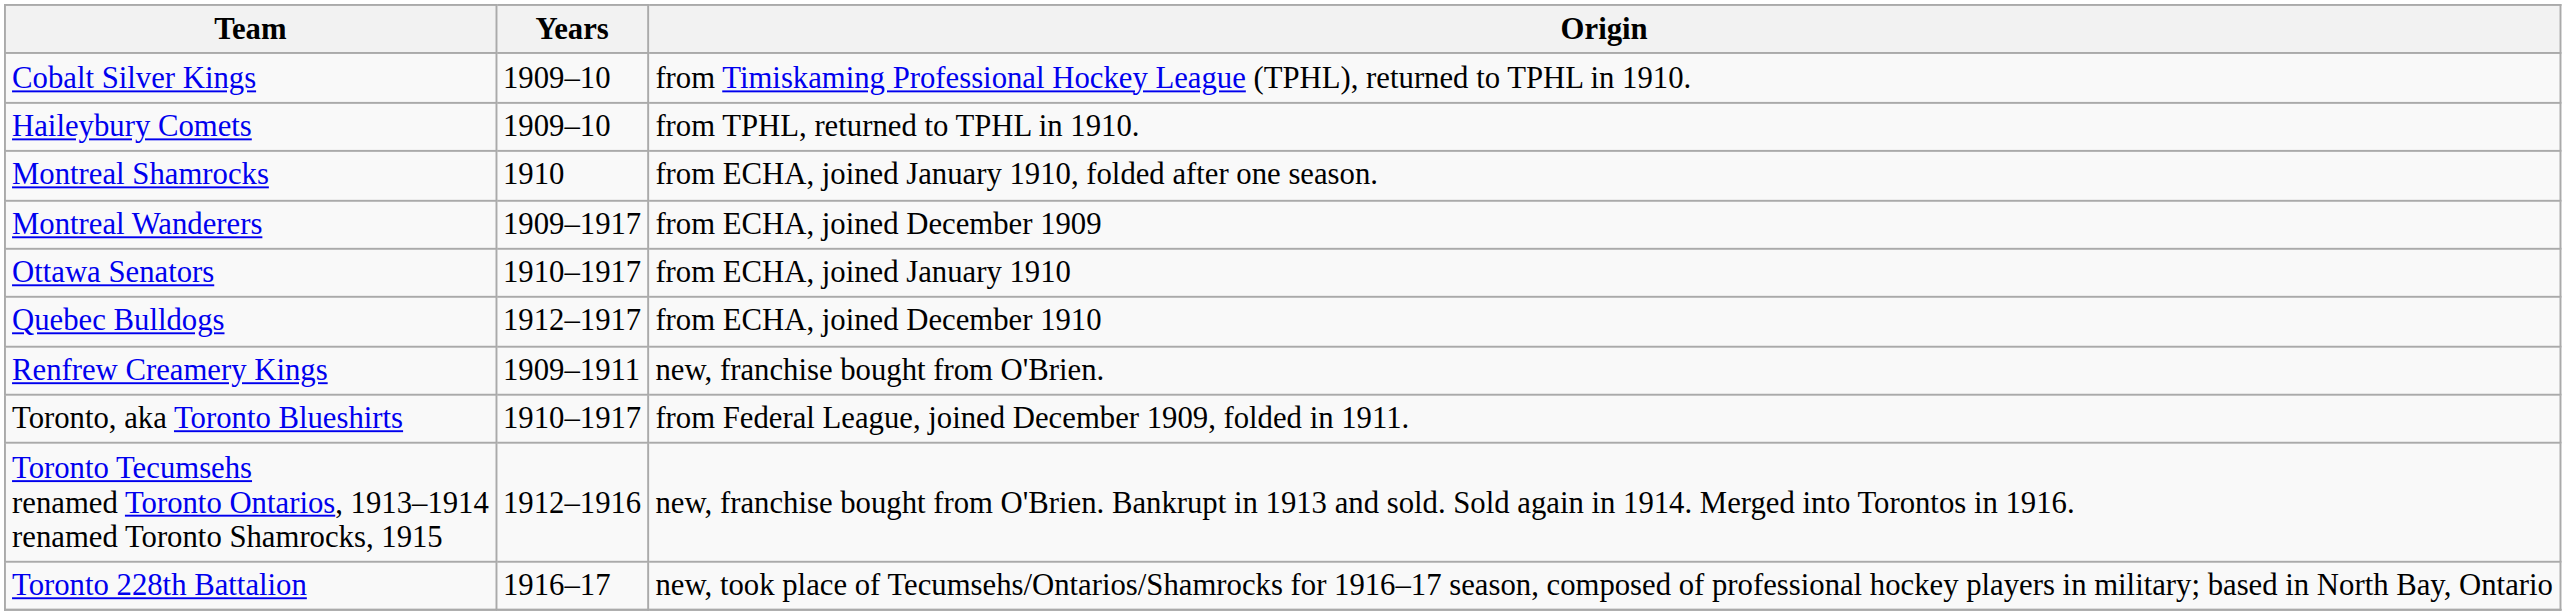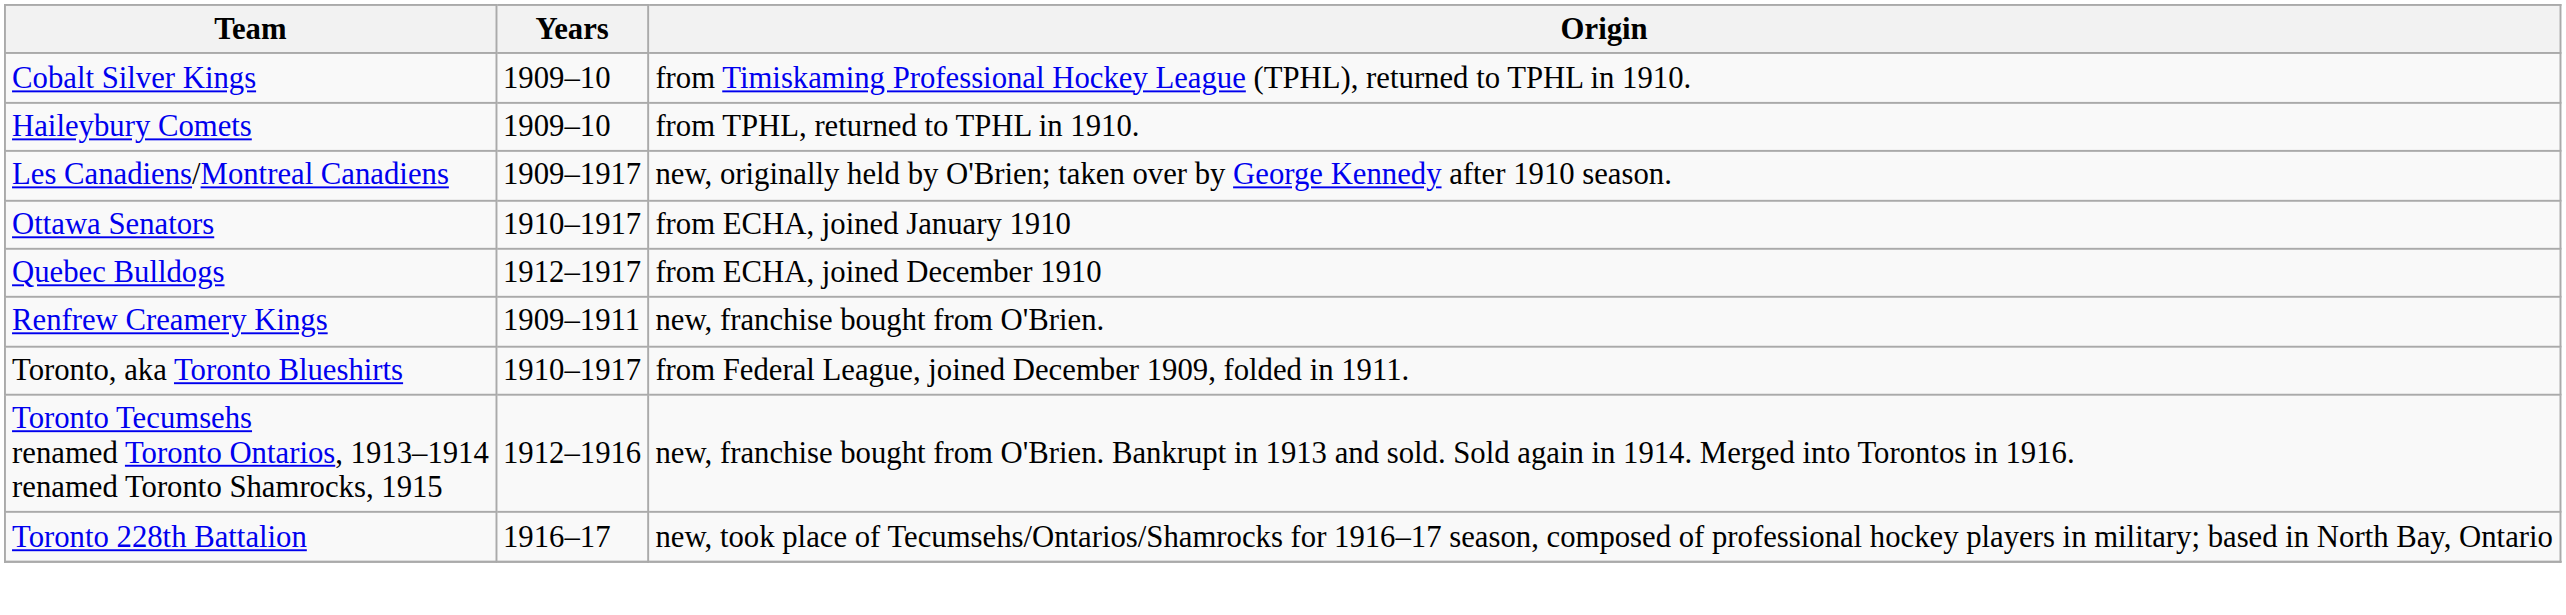 <table class=wikitable>
 <tr>
 <th>Team</th>
 <th>Years</th>
 <th>Origin</th>
 </tr>
 <tr>
 <td><a href='#'>Cobalt Silver Kings</a></td>
 <td>1909–10</td>
 <td>from <a href='#'>Timiskaming Professional Hockey League</a> (TPHL), returned to TPHL in 1910.</td>
 </tr>
 <tr>
 <td><a href='#'>Haileybury Comets</a></td>
 <td>1909–10</td>
 <td>from TPHL, returned to TPHL in 1910.</td>
 </tr>
 <tr>
-<td><a href='#'>Montreal Shamrocks</a></td>
-<td>1910</td>
-<td>from ECHA, joined January 1910, folded after one season.</td>
-</tr>
-<tr>
-<td><a href='#'>Montreal Wanderers</a></td>
+<td><a href='#'>Les Canadiens</a>/<a href='#'>Montreal Canadiens</a></td>
 <td>1909–1917</td>
-<td>from ECHA, joined December 1909</td>
+<td>new, originally held by O'Brien; taken over by <a href='#'>George Kennedy</a> after 1910 season.</td>
 </tr>
 <tr>
 <td><a href='#'>Ottawa Senators</a></td>
 <td>1910–1917</td>
 <td>from ECHA, joined January 1910</td>
 </tr>
 <tr>
 <td><a href='#'>Quebec Bulldogs</a></td>
 <td>1912–1917</td>
 <td>from ECHA, joined December 1910</td>
 </tr>
 <tr>
 <td><a href='#'>Renfrew Creamery Kings</a></td>
 <td>1909–1911</td>
 <td>new, franchise bought from O'Brien.</td>
 </tr>
 <tr>
 <td>Toronto, aka <a href='#'>Toronto Blueshirts</a></td>
 <td>1910–1917</td>
 <td>from Federal League, joined December 1909, folded in 1911.</td>
 </tr>
 <tr>
 <td><a href='#'>Toronto Tecumsehs</a><br> renamed <a href='#'>Toronto Ontarios</a>, 1913–1914<br> renamed Toronto Shamrocks, 1915</td>
 <td>1912–1916</td>
 <td>new, franchise bought from O'Brien. Bankrupt in 1913 and sold. Sold again in 1914. Merged into Torontos in 1916.</td>
 </tr>
 <tr>
 <td><a href='#'>Toronto 228th Battalion</a></td>
 <td>1916–17</td>
 <td>new, took place of Tecumsehs/Ontarios/Shamrocks for 1916–17 season, composed of professional hockey players in military; based in North Bay, Ontario</td>
 </tr>
 <tr>
 </tr>
 </table>
